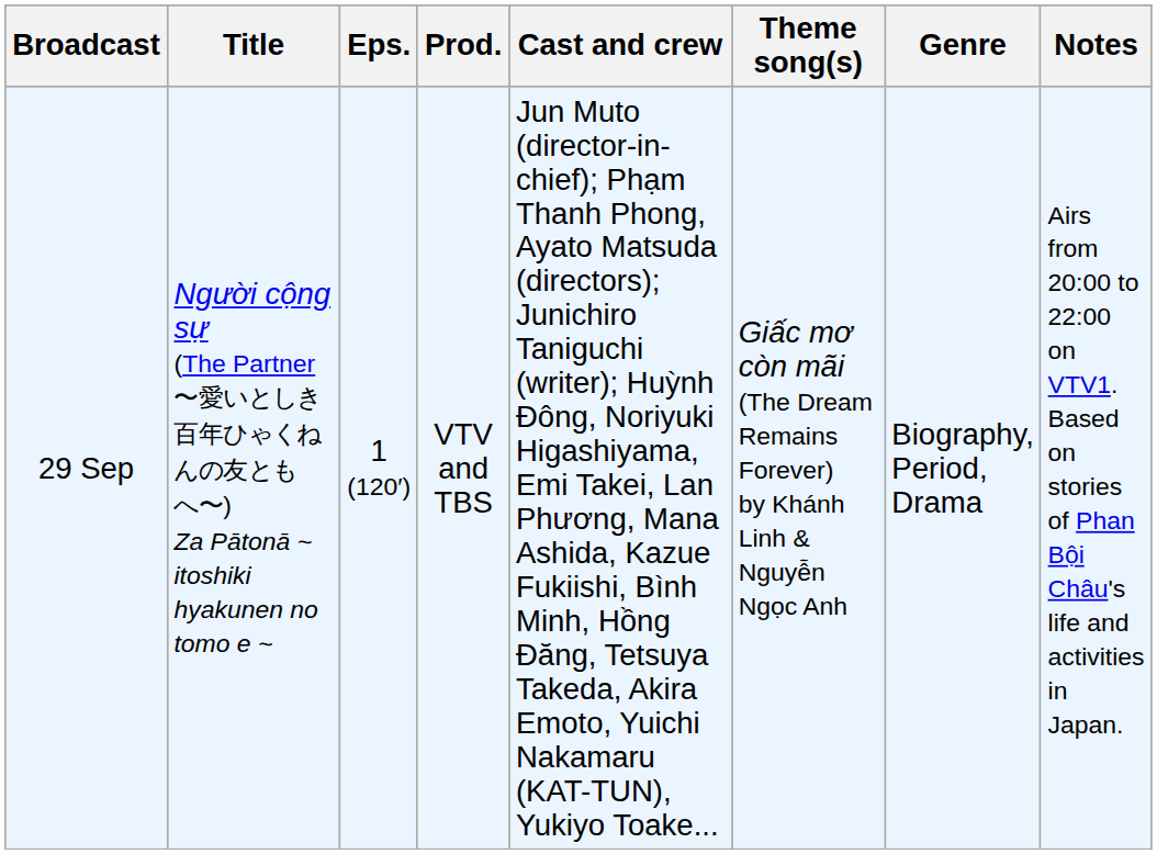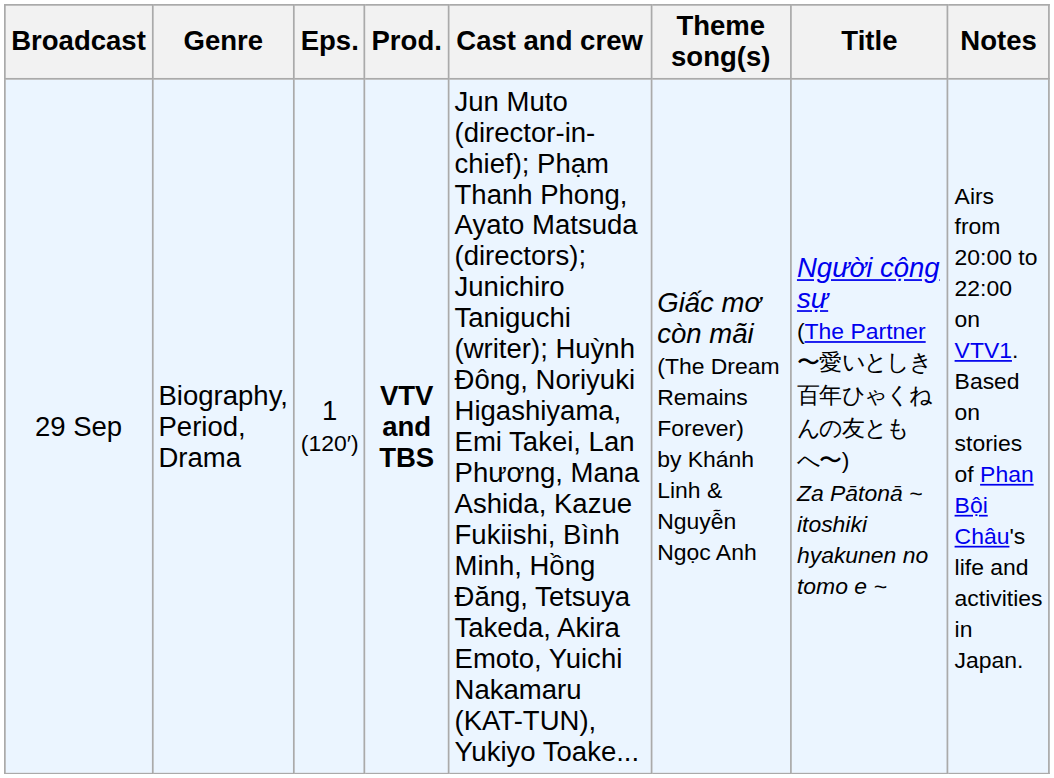 <table class="wikitable sortable">
 <tr>
 <th style="width:8%;">Broadcast</th>
-<th style="width:26%;">Title</th>
+<th style="width:5%;">Genre</th>
 <th style="width:6%;">Eps.</th>
 <th style="width:5%;">Prod.</th>
 <th style="width:25%;">Cast and crew</th>
 <th style="width:20%;">Theme song(s)</th>
-<th style="width:5%;">Genre</th>
+<th style="width:26%;">Title</th>
 <th style="width:5%;">Notes</th>
 </tr>
 <tr ---- bgcolor="#ebf5ff">
 <td style="text-align:center;">29 Sep<br></td>
-<td><em><a href='#'>Người cộng sự</a></em> <br><small>(<a href='#'>The Partner</a><br>〜愛いとしき百年ひゃくねんの友ともへ〜)</small><br><small><em>Za Pātonā ~ itoshiki hyakunen no tomo e ~</em></small></td>
+<td>Biography, Period, Drama</td>
 <td style="text-align:center;">1<br><small>(120′)</small></td>
-<td style="text-align:center;">VTV<br>and<br>TBS</td>
+<td style="text-align:center;"><strong>VTV<br>and<br>TBS</strong></td>
 <td>Jun Muto (director-in-chief); Phạm Thanh Phong, Ayato Matsuda (directors); Junichiro Taniguchi (writer); Huỳnh Đông, Noriyuki Higashiyama, Emi Takei, Lan Phương, Mana Ashida, Kazue Fukiishi, Bình Minh, Hồng Đăng, Tetsuya Takeda, Akira Emoto, Yuichi Nakamaru (KAT-TUN), Yukiyo Toake...</td>
 <td><em>Giấc mơ còn mãi</em> <br><small>(The Dream Remains Forever)</small><br><small>by Khánh Linh & Nguyễn Ngọc Anh</small></td>
-<td>Biography, Period, Drama</td>
+<td><em><a href='#'>Người cộng sự</a></em> <br><small>(<a href='#'>The Partner</a><br>〜愛いとしき百年ひゃくねんの友ともへ〜)</small><br><small><em>Za Pātonā ~ itoshiki hyakunen no tomo e ~</em></small></td>
 <td><small>Airs from 20:00 to 22:00 on <a href='#'>VTV1</a>.<br>Based on stories of <a href='#'>Phan Bội Châu</a>'s life and activities in Japan.</small></td>
 </tr>
 </table>
